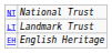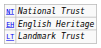 <table class="wikitable">
 <tr>
 <td><small><a href='#'>NT</a></small></td>
 <td style="font-style:italic;">National Trust</td>
 </tr>
 <tr>
+<td><small><a href='#'>EH</a></small></td>
+<td style="font-style:italic;">English Heritage</td>
+</tr>
+<tr>
 <td><small><a href='#'>LT</a></small></td>
 <td style="font-style:italic;">Landmark Trust</td>
 </tr>
-<tr>
-<td><small><a href='#'>EH</a></small></td>
-<td style="font-style:italic;">English Heritage</td>
-</tr>
 </table>
